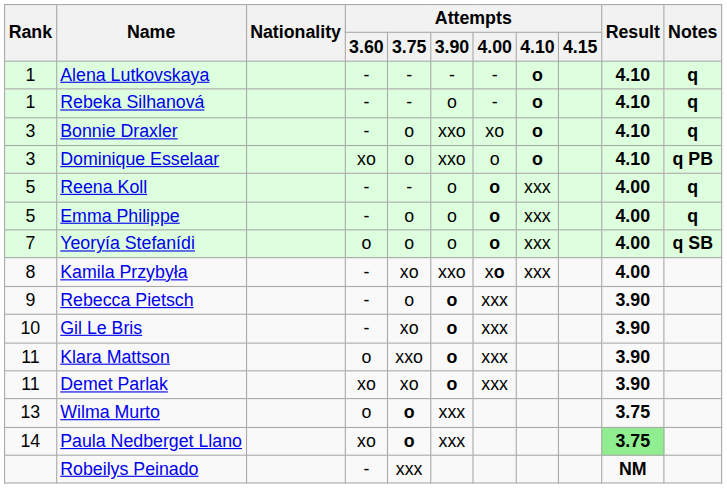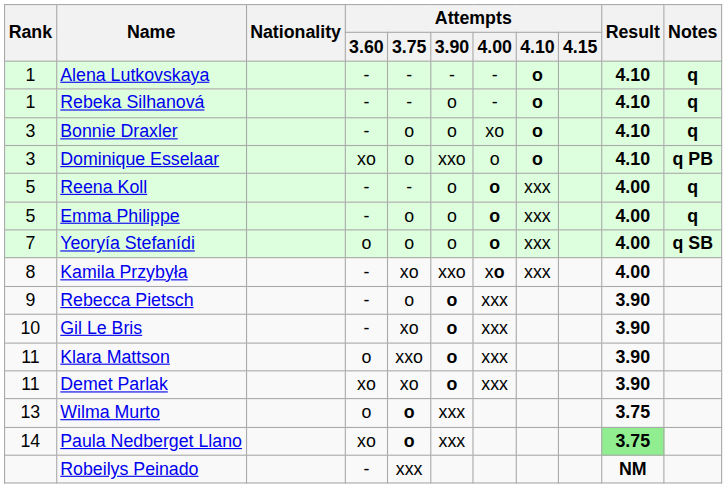 <table class="wikitable sortable" style="text-align:center">
 <tr>
 <th rowspan=2>Rank</th>
 <th rowspan=2>Name</th>
 <th rowspan=2>Nationality</th>
 <th colspan=6>Attempts</th>
 <th rowspan=2>Result</th>
 <th rowspan=2>Notes</th>
 </tr>
 <tr>
 <th>3.60</th>
 <th>3.75</th>
 <th>3.90</th>
 <th>4.00</th>
 <th>4.10</th>
 <th>4.15</th>
 </tr>
 <tr bgcolor=ddffdd>
 <td>1</td>
 <td align=left><a href='#'>Alena Lutkovskaya</a></td>
 <td align=left></td>
 <td>-</td>
 <td>-</td>
 <td>-</td>
 <td>-</td>
 <td><strong>o</strong></td>
 <td></td>
 <td><strong>4.10</strong></td>
 <td><strong>q</strong></td>
 </tr>
 <tr bgcolor=ddffdd>
 <td>1</td>
 <td align=left><a href='#'>Rebeka Silhanová</a></td>
 <td align=left></td>
 <td>-</td>
 <td>-</td>
 <td>o</td>
 <td>-</td>
 <td><strong>o</strong></td>
 <td></td>
 <td><strong>4.10</strong></td>
 <td><strong>q</strong></td>
 </tr>
 <tr bgcolor=ddffdd>
 <td>3</td>
 <td align=left><a href='#'>Bonnie Draxler</a></td>
 <td align=left></td>
 <td>-</td>
 <td>o</td>
-<td>xxo</td>
+<td>o</td>
 <td>xo</td>
 <td><strong>o</strong></td>
 <td></td>
 <td><strong>4.10</strong></td>
 <td><strong>q</strong></td>
 </tr>
 <tr bgcolor=ddffdd>
 <td>3</td>
 <td align=left><a href='#'>Dominique Esselaar</a></td>
 <td align=left></td>
 <td>xo</td>
 <td>o</td>
 <td>xxo</td>
 <td>o</td>
 <td><strong>o</strong></td>
 <td></td>
 <td><strong>4.10</strong></td>
 <td><strong>q PB</strong></td>
 </tr>
 <tr bgcolor=ddffdd>
 <td>5</td>
 <td align=left><a href='#'>Reena Koll</a></td>
 <td align=left></td>
 <td>-</td>
 <td>-</td>
 <td>o</td>
 <td><strong>o</strong></td>
 <td>xxx</td>
 <td></td>
 <td><strong>4.00</strong></td>
 <td><strong>q</strong></td>
 </tr>
 <tr bgcolor=ddffdd>
 <td>5</td>
 <td align=left><a href='#'>Emma Philippe</a></td>
 <td align=left></td>
 <td>-</td>
 <td>o</td>
 <td>o</td>
 <td><strong>o</strong></td>
 <td>xxx</td>
 <td></td>
 <td><strong>4.00</strong></td>
 <td><strong>q</strong></td>
 </tr>
 <tr bgcolor=ddffdd>
 <td>7</td>
 <td align=left><a href='#'>Yeoryía Stefanídi</a></td>
 <td align=left></td>
 <td>o</td>
 <td>o</td>
 <td>o</td>
 <td><strong>o</strong></td>
 <td>xxx</td>
 <td></td>
 <td><strong>4.00</strong></td>
 <td><strong>q SB</strong></td>
 </tr>
 <tr>
 <td>8</td>
 <td align=left><a href='#'>Kamila Przybyła</a></td>
 <td align=left></td>
 <td>-</td>
 <td>xo</td>
 <td>xxo</td>
 <td>x<strong>o</strong></td>
 <td>xxx</td>
 <td></td>
 <td><strong>4.00</strong></td>
 <td></td>
 </tr>
 <tr>
 <td>9</td>
 <td align=left><a href='#'>Rebecca Pietsch</a></td>
 <td align=left></td>
 <td>-</td>
 <td>o</td>
 <td><strong>o</strong></td>
 <td>xxx</td>
 <td></td>
 <td></td>
 <td><strong>3.90</strong></td>
 <td></td>
 </tr>
 <tr>
 <td>10</td>
 <td align=left><a href='#'>Gil Le Bris</a></td>
 <td align=left></td>
 <td>-</td>
 <td>xo</td>
 <td><strong>o</strong></td>
 <td>xxx</td>
 <td></td>
 <td></td>
 <td><strong>3.90</strong></td>
 <td></td>
 </tr>
 <tr>
 <td>11</td>
 <td align=left><a href='#'>Klara Mattson</a></td>
 <td align=left></td>
 <td>o</td>
 <td>xxo</td>
 <td><strong>o</strong></td>
 <td>xxx</td>
 <td></td>
 <td></td>
 <td><strong>3.90</strong></td>
 <td></td>
 </tr>
 <tr>
 <td>11</td>
 <td align=left><a href='#'>Demet Parlak</a></td>
 <td align=left></td>
 <td>xo</td>
 <td>xo</td>
 <td><strong>o</strong></td>
 <td>xxx</td>
 <td></td>
 <td></td>
 <td><strong>3.90</strong></td>
 <td></td>
 </tr>
 <tr>
 <td>13</td>
 <td align=left><a href='#'>Wilma Murto</a></td>
 <td align=left></td>
 <td>o</td>
 <td><strong>o</strong></td>
 <td>xxx</td>
 <td></td>
 <td></td>
 <td></td>
 <td><strong>3.75</strong></td>
 <td></td>
 </tr>
 <tr>
 <td>14</td>
 <td align=left><a href='#'>Paula Nedberget Llano</a></td>
 <td align=left></td>
 <td>xo</td>
 <td><strong>o</strong></td>
 <td>xxx</td>
 <td></td>
 <td></td>
 <td></td>
 <td style="background: lightgreen;"><strong>3.75</strong></td>
 <td></td>
 </tr>
 <tr>
 <td></td>
 <td align=left><a href='#'>Robeilys Peinado</a></td>
 <td align=left></td>
 <td>-</td>
 <td>xxx</td>
 <td></td>
 <td></td>
 <td></td>
 <td></td>
 <td><strong>NM</strong></td>
 <td></td>
 </tr>
 </table>
